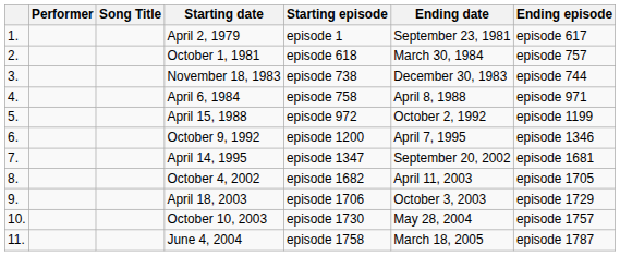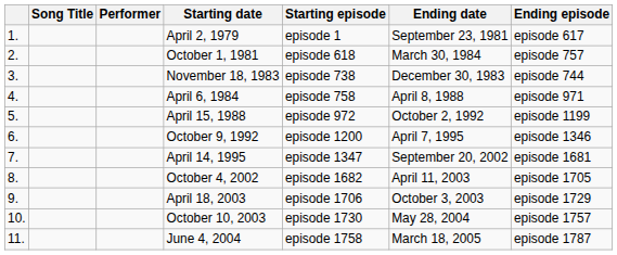 <table class = "wikitable">
 <tr>
 <th></th>
+<th>Song Title</th>
 <th>Performer</th>
-<th>Song Title</th>
 <th>Starting date</th>
 <th>Starting episode</th>
 <th>Ending date</th>
 <th>Ending episode</th>
 </tr>
 <tr>
 <td>1.</td>
 <td></td>
 <td></td>
 <td>April 2, 1979</td>
 <td>episode 1</td>
 <td>September 23, 1981</td>
 <td>episode 617</td>
 </tr>
 <tr>
 <td>2.</td>
 <td></td>
 <td></td>
 <td>October 1, 1981</td>
 <td>episode 618</td>
 <td>March 30, 1984</td>
 <td>episode 757</td>
 </tr>
 <tr>
 <td>3.</td>
 <td></td>
 <td></td>
 <td>November 18, 1983</td>
 <td>episode 738</td>
 <td>December 30, 1983</td>
 <td>episode 744</td>
 </tr>
 <tr>
 <td>4.</td>
 <td></td>
 <td></td>
 <td>April 6, 1984</td>
 <td>episode 758</td>
 <td>April 8, 1988</td>
 <td>episode 971</td>
 </tr>
 <tr>
 <td>5.</td>
 <td></td>
 <td></td>
 <td>April 15, 1988</td>
 <td>episode 972</td>
 <td>October 2, 1992</td>
 <td>episode 1199</td>
 </tr>
 <tr>
 <td>6.</td>
 <td></td>
 <td></td>
 <td>October 9, 1992</td>
 <td>episode 1200</td>
 <td>April 7, 1995</td>
 <td>episode 1346</td>
 </tr>
 <tr>
 <td>7.</td>
 <td></td>
 <td></td>
 <td>April 14, 1995</td>
 <td>episode 1347</td>
 <td>September 20, 2002</td>
 <td>episode 1681</td>
 </tr>
 <tr>
 <td>8.</td>
 <td></td>
 <td></td>
 <td>October 4, 2002</td>
 <td>episode 1682</td>
 <td>April 11, 2003</td>
 <td>episode 1705</td>
 </tr>
 <tr>
 <td>9.</td>
 <td></td>
 <td></td>
 <td>April 18, 2003</td>
 <td>episode 1706</td>
 <td>October 3, 2003</td>
 <td>episode 1729</td>
 </tr>
 <tr>
 <td>10.</td>
 <td></td>
 <td></td>
 <td>October 10, 2003</td>
 <td>episode 1730</td>
 <td>May 28, 2004</td>
 <td>episode 1757</td>
 </tr>
 <tr>
 <td>11.</td>
 <td></td>
 <td></td>
 <td>June 4, 2004</td>
 <td>episode 1758</td>
 <td>March 18, 2005</td>
 <td>episode 1787</td>
 </tr>
 </table>
